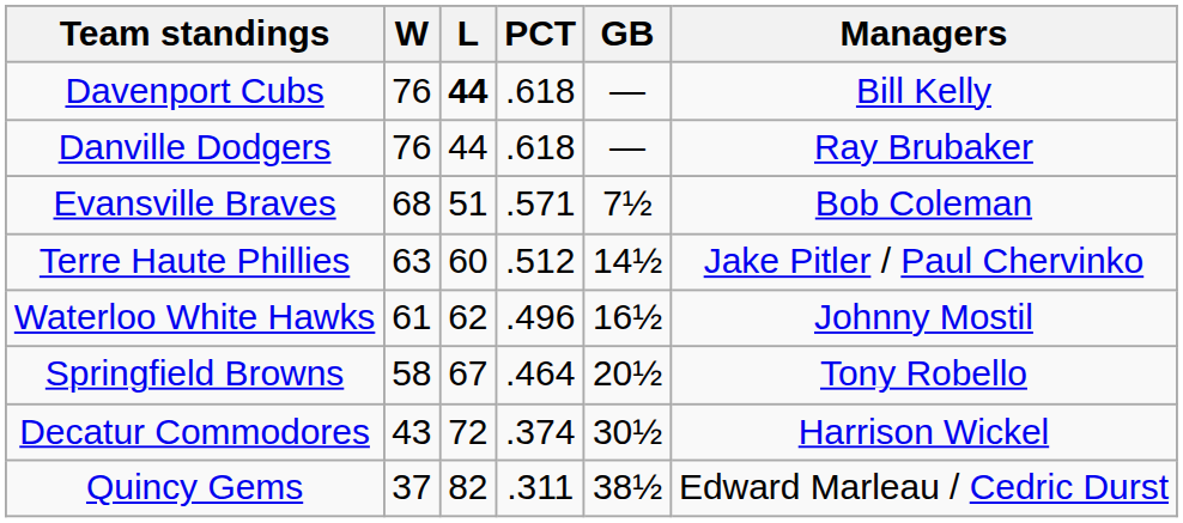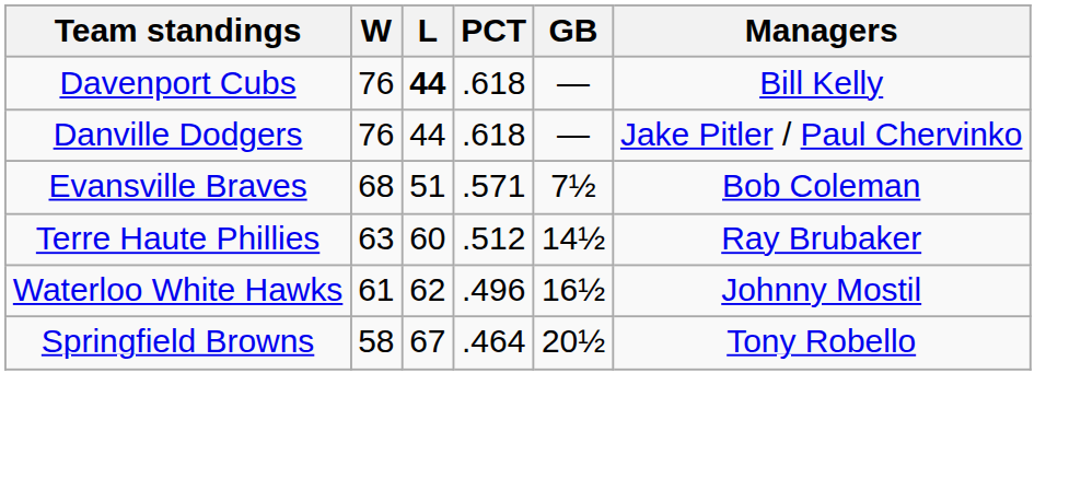 <table class="wikitable" style="text-align:center">
 <tr>
 <th>Team standings</th>
 <th>W</th>
 <th>L</th>
 <th>PCT</th>
 <th>GB</th>
 <th>Managers</th>
 </tr>
 <tr align=center>
 <td><a href='#'>Davenport Cubs</a></td>
 <td>76</td>
 <td><strong>44</strong></td>
 <td>.618</td>
 <td>—</td>
 <td><a href='#'>Bill Kelly</a></td>
 </tr>
 <tr align=center>
 <td><a href='#'>Danville Dodgers</a></td>
 <td>76</td>
 <td>44</td>
 <td>.618</td>
 <td>—</td>
-<td><a href='#'>Ray Brubaker</a></td>
+<td><a href='#'>Jake Pitler</a> / <a href='#'>Paul Chervinko</a></td>
 </tr>
 <tr align=center>
 <td><a href='#'>Evansville Braves</a></td>
 <td>68</td>
 <td>51</td>
 <td>.571</td>
 <td>7½</td>
 <td><a href='#'>Bob Coleman</a></td>
 </tr>
 <tr align=center>
 <td><a href='#'>Terre Haute Phillies</a></td>
 <td>63</td>
 <td>60</td>
 <td>.512</td>
 <td>14½</td>
-<td><a href='#'>Jake Pitler</a> / <a href='#'>Paul Chervinko</a></td>
+<td><a href='#'>Ray Brubaker</a></td>
 </tr>
 <tr align=center>
 <td><a href='#'>Waterloo White Hawks</a></td>
 <td>61</td>
 <td>62</td>
 <td>.496</td>
 <td>16½</td>
 <td><a href='#'>Johnny Mostil</a></td>
 </tr>
 <tr align=center>
 <td><a href='#'>Springfield Browns</a></td>
 <td>58</td>
 <td>67</td>
 <td>.464</td>
 <td>20½</td>
 <td><a href='#'>Tony Robello</a></td>
 </tr>
-<tr align=center>
-<td><a href='#'>Decatur Commodores</a></td>
-<td>43</td>
-<td>72</td>
-<td>.374</td>
-<td>30½</td>
-<td><a href='#'>Harrison Wickel</a></td>
-</tr>
-<tr align=center>
-<td><a href='#'>Quincy Gems</a></td>
-<td>37</td>
-<td>82</td>
-<td>.311</td>
-<td>38½</td>
-<td>Edward Marleau / <a href='#'>Cedric Durst</a></td>
-</tr>
 </table>
